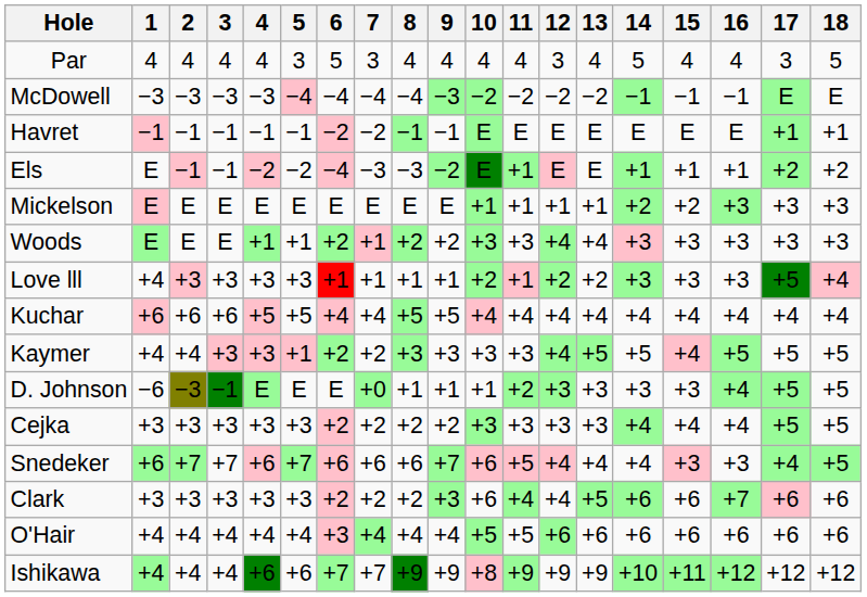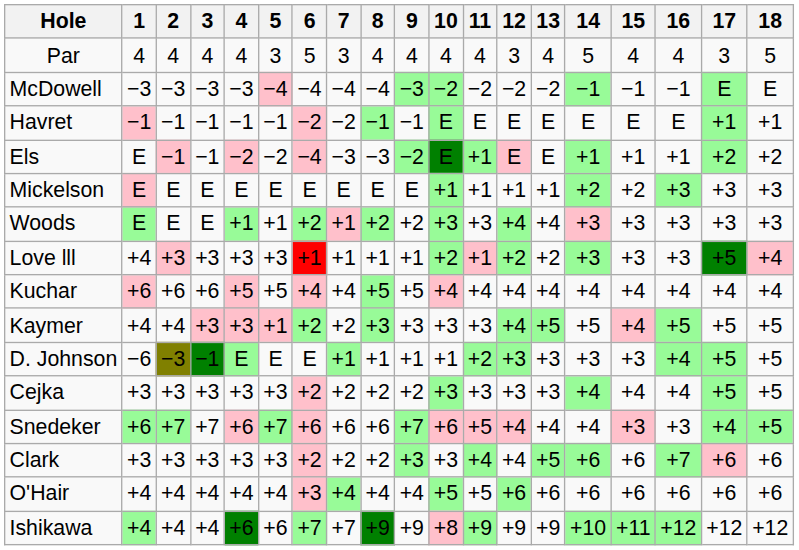 <table class="wikitable" style="text-align:center">
 <tr>
 <th>Hole</th>
 <th> 1 </th>
 <th> 2 </th>
 <th> 3 </th>
 <th> 4 </th>
 <th> 5 </th>
 <th> 6 </th>
 <th> 7 </th>
 <th> 8 </th>
 <th> 9 </th>
 <th>10</th>
 <th>11</th>
 <th>12</th>
 <th>13</th>
 <th>14</th>
 <th>15</th>
 <th>16</th>
 <th>17</th>
 <th>18</th>
 </tr>
 <tr>
 <td>Par</td>
 <td>4</td>
 <td>4</td>
 <td>4</td>
 <td>4</td>
 <td>3</td>
 <td>5</td>
 <td>3</td>
 <td>4</td>
 <td>4</td>
 <td>4</td>
 <td>4</td>
 <td>3</td>
 <td>4</td>
 <td>5</td>
 <td>4</td>
 <td>4</td>
 <td>3</td>
 <td>5</td>
 </tr>
 <tr>
 <td align=left> McDowell</td>
 <td>−3</td>
 <td>−3</td>
 <td>−3</td>
 <td>−3</td>
 <td style="background: Pink;">−4</td>
 <td>−4</td>
 <td>−4</td>
 <td>−4</td>
 <td style="background: PaleGreen;">−3</td>
 <td style="background: PaleGreen;">−2</td>
 <td>−2</td>
 <td>−2</td>
 <td>−2</td>
 <td style="background: PaleGreen;">−1</td>
 <td>−1</td>
 <td>−1</td>
 <td style="background: PaleGreen;">E</td>
 <td>E</td>
 </tr>
 <tr>
 <td align=left> Havret</td>
 <td style="background: Pink;">−1</td>
 <td>−1</td>
 <td>−1</td>
 <td>−1</td>
 <td>−1</td>
 <td style="background: Pink;">−2</td>
 <td>−2</td>
 <td style="background: PaleGreen;">−1</td>
 <td>−1</td>
 <td style="background: PaleGreen;">E</td>
 <td>E</td>
 <td>E</td>
 <td>E</td>
 <td>E</td>
 <td>E</td>
 <td>E</td>
 <td style="background: PaleGreen;">+1</td>
 <td>+1</td>
 </tr>
 <tr>
 <td align=left> Els</td>
 <td>E</td>
 <td style="background: Pink;">−1</td>
 <td>−1</td>
 <td style="background: Pink;">−2</td>
 <td>−2</td>
 <td style="background: Pink;">−4</td>
 <td>−3</td>
 <td>−3</td>
 <td style="background: PaleGreen;">−2</td>
 <td style="background: Green;">E</td>
 <td style="background: PaleGreen;">+1</td>
 <td style="background: Pink;">E</td>
 <td>E</td>
 <td style="background: PaleGreen;">+1</td>
 <td>+1</td>
 <td>+1</td>
 <td style="background: PaleGreen;">+2</td>
 <td>+2</td>
 </tr>
 <tr>
 <td align=left> Mickelson</td>
 <td style="background: Pink;">E</td>
 <td>E</td>
 <td>E</td>
 <td>E</td>
 <td>E</td>
 <td>E</td>
 <td>E</td>
 <td>E</td>
 <td>E</td>
 <td style="background: PaleGreen;">+1</td>
 <td>+1</td>
 <td>+1</td>
 <td>+1</td>
 <td style="background: PaleGreen;">+2</td>
 <td>+2</td>
 <td style="background: PaleGreen;">+3</td>
 <td>+3</td>
 <td>+3</td>
 </tr>
 <tr>
 <td align=left> Woods</td>
 <td style="background: PaleGreen;">E</td>
 <td>E</td>
 <td>E</td>
 <td style="background: PaleGreen;">+1</td>
 <td>+1</td>
 <td style="background: PaleGreen;">+2</td>
 <td style="background: Pink;">+1</td>
 <td style="background: PaleGreen;">+2</td>
 <td>+2</td>
 <td style="background: PaleGreen;">+3</td>
 <td>+3</td>
 <td style="background: PaleGreen;">+4</td>
 <td>+4</td>
 <td style="background: Pink;">+3</td>
 <td>+3</td>
 <td>+3</td>
 <td>+3</td>
 <td>+3</td>
 </tr>
 <tr>
 <td align=left> Love lll</td>
 <td>+4</td>
 <td style="background: Pink;">+3</td>
 <td>+3</td>
 <td>+3</td>
 <td>+3</td>
 <td style="background: Red;">+1</td>
 <td>+1</td>
 <td>+1</td>
 <td>+1</td>
 <td style="background: PaleGreen;">+2</td>
 <td style="background: Pink;">+1</td>
 <td style="background: PaleGreen;">+2</td>
 <td>+2</td>
 <td style="background: PaleGreen;">+3</td>
 <td>+3</td>
 <td>+3</td>
 <td style="background: Green;">+5</td>
 <td style="background: Pink;">+4</td>
 </tr>
 <tr>
 <td align=left> Kuchar</td>
 <td style="background: Pink;">+6</td>
 <td>+6</td>
 <td>+6</td>
 <td style="background: Pink;">+5</td>
 <td>+5</td>
 <td style="background: Pink;">+4</td>
 <td>+4</td>
 <td style="background: PaleGreen;">+5</td>
 <td>+5</td>
 <td style="background: Pink;">+4</td>
 <td>+4</td>
 <td>+4</td>
 <td>+4</td>
 <td>+4</td>
 <td>+4</td>
 <td>+4</td>
 <td>+4</td>
 <td>+4</td>
 </tr>
 <tr>
 <td align=left> Kaymer</td>
 <td>+4</td>
 <td>+4</td>
 <td style="background: Pink;">+3</td>
 <td style="background: Pink;">+3</td>
 <td style="background: Pink;">+1</td>
 <td style="background: PaleGreen;">+2</td>
 <td>+2</td>
 <td style="background: PaleGreen;">+3</td>
 <td>+3</td>
 <td>+3</td>
 <td>+3</td>
 <td style="background: PaleGreen;">+4</td>
 <td style="background: PaleGreen;">+5</td>
 <td>+5</td>
 <td style="background: Pink;">+4</td>
 <td style="background: PaleGreen;">+5</td>
 <td>+5</td>
 <td>+5</td>
 </tr>
 <tr>
 <td align=left> D. Johnson</td>
 <td>−6</td>
 <td style="background: Olive;">−3</td>
 <td style="background: Green;">−1</td>
 <td style="background: PaleGreen;">E</td>
 <td>E</td>
 <td>E</td>
-<td style="background: PaleGreen;">+0</td>
+<td style="background: PaleGreen;">+1</td>
 <td>+1</td>
 <td>+1</td>
 <td>+1</td>
 <td style="background: PaleGreen;">+2</td>
 <td style="background: PaleGreen;">+3</td>
 <td>+3</td>
 <td>+3</td>
 <td>+3</td>
 <td style="background: PaleGreen;">+4</td>
 <td style="background: PaleGreen;">+5</td>
 <td>+5</td>
 </tr>
 <tr>
 <td align=left> Cejka</td>
 <td>+3</td>
 <td>+3</td>
 <td>+3</td>
 <td>+3</td>
 <td>+3</td>
 <td style="background: Pink;">+2</td>
 <td>+2</td>
 <td>+2</td>
 <td>+2</td>
 <td style="background: PaleGreen;">+3</td>
 <td>+3</td>
 <td>+3</td>
 <td>+3</td>
 <td style="background: PaleGreen;">+4</td>
 <td>+4</td>
 <td>+4</td>
 <td style="background: PaleGreen;">+5</td>
 <td>+5</td>
 </tr>
 <tr>
 <td align=left> Snedeker</td>
 <td style="background: PaleGreen;">+6</td>
 <td style="background: PaleGreen;">+7</td>
 <td>+7</td>
 <td style="background: Pink;">+6</td>
 <td style="background: PaleGreen;">+7</td>
 <td style="background: Pink;">+6</td>
 <td>+6</td>
 <td>+6</td>
 <td style="background: PaleGreen;">+7</td>
 <td style="background: Pink;">+6</td>
 <td style="background: Pink;">+5</td>
 <td style="background: Pink;">+4</td>
 <td>+4</td>
 <td>+4</td>
 <td style="background: Pink;">+3</td>
 <td>+3</td>
 <td style="background: PaleGreen;">+4</td>
 <td style="background: PaleGreen;">+5</td>
 </tr>
 <tr>
 <td align=left> Clark</td>
 <td>+3</td>
 <td>+3</td>
 <td>+3</td>
 <td>+3</td>
 <td>+3</td>
 <td style="background: Pink;">+2</td>
 <td>+2</td>
 <td>+2</td>
 <td style="background: PaleGreen;">+3</td>
-<td>+6</td>
+<td>+3</td>
 <td style="background: PaleGreen;">+4</td>
 <td>+4</td>
 <td style="background: PaleGreen;">+5</td>
 <td style="background: PaleGreen;">+6</td>
 <td>+6</td>
 <td style="background: PaleGreen;">+7</td>
 <td style="background: Pink;">+6</td>
 <td>+6</td>
 </tr>
 <tr>
 <td align=left> O'Hair</td>
 <td>+4</td>
 <td>+4</td>
 <td>+4</td>
 <td>+4</td>
 <td>+4</td>
 <td style="background: Pink;">+3</td>
 <td style="background: PaleGreen;">+4</td>
 <td>+4</td>
 <td>+4</td>
 <td style="background: PaleGreen;">+5</td>
 <td>+5</td>
 <td style="background: PaleGreen;">+6</td>
 <td>+6</td>
 <td>+6</td>
 <td>+6</td>
 <td>+6</td>
 <td>+6</td>
 <td>+6</td>
 </tr>
 <tr>
 <td align=left> Ishikawa</td>
 <td style="background: PaleGreen;">+4</td>
 <td>+4</td>
 <td>+4</td>
 <td style="background: Green;">+6</td>
 <td>+6</td>
 <td style="background: PaleGreen;">+7</td>
 <td>+7</td>
 <td style="background: Green;">+9</td>
 <td>+9</td>
 <td style="background: Pink;">+8</td>
 <td style="background: PaleGreen;">+9</td>
 <td>+9</td>
 <td>+9</td>
 <td style="background: PaleGreen;">+10</td>
 <td style="background: PaleGreen;">+11</td>
 <td style="background: PaleGreen;">+12</td>
 <td>+12</td>
 <td>+12</td>
 </tr>
 </table>
